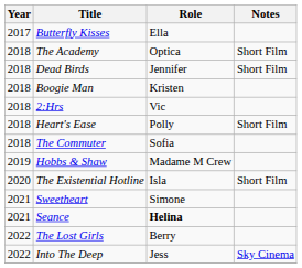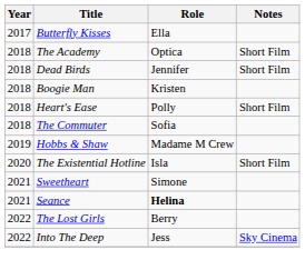 <table class="wikitable sortable">
 <tr>
 <th>Year</th>
 <th>Title</th>
 <th>Role</th>
 <th class="unsortable">Notes</th>
 </tr>
 <tr>
 <td>2017</td>
 <td><em><a href='#'>Butterfly Kisses</a></em></td>
 <td>Ella</td>
 <td></td>
 </tr>
 <tr>
 <td>2018</td>
 <td><em>The Academy</em></td>
 <td>Optica</td>
 <td>Short Film</td>
 </tr>
 <tr>
 <td>2018</td>
 <td><em>Dead Birds</em></td>
 <td>Jennifer</td>
 <td>Short Film</td>
 </tr>
 <tr>
 <td>2018</td>
 <td><em>Boogie Man</em></td>
 <td>Kristen</td>
-<td></td>
-</tr>
-<tr>
-<td>2018</td>
-<td><em><a href='#'>2:Hrs</a></em></td>
-<td>Vic</td>
 <td></td>
 </tr>
 <tr>
 <td>2018</td>
 <td><em>Heart's Ease</em></td>
 <td>Polly</td>
 <td>Short Film</td>
 </tr>
 <tr>
 <td>2018</td>
 <td><a href='#'><em>The Commuter</em></a></td>
 <td>Sofia</td>
 <td></td>
 </tr>
 <tr>
 <td>2019</td>
 <td><em><a href='#'>Hobbs & Shaw</a></em></td>
 <td>Madame M Crew</td>
 <td></td>
 </tr>
 <tr>
 <td>2020</td>
 <td><em>The Existential Hotline</em></td>
 <td>Isla</td>
 <td>Short Film</td>
 </tr>
 <tr>
 <td>2021</td>
 <td><em><a href='#'>Sweetheart</a></em></td>
 <td>Simone</td>
 <td></td>
 </tr>
 <tr>
 <td>2021</td>
 <td><em><a href='#'>Seance</a></em></td>
 <td><strong>Helina</strong></td>
 <td></td>
 </tr>
 <tr>
 <td>2022</td>
 <td><em><a href='#'>The Lost Girls</a></em></td>
 <td>Berry</td>
 <td></td>
 </tr>
 <tr>
 <td>2022</td>
 <td><em>Into The Deep</em></td>
 <td>Jess</td>
 <td><a href='#'>Sky Cinema</a></td>
 </tr>
 <tr>
 </tr>
 </table>
